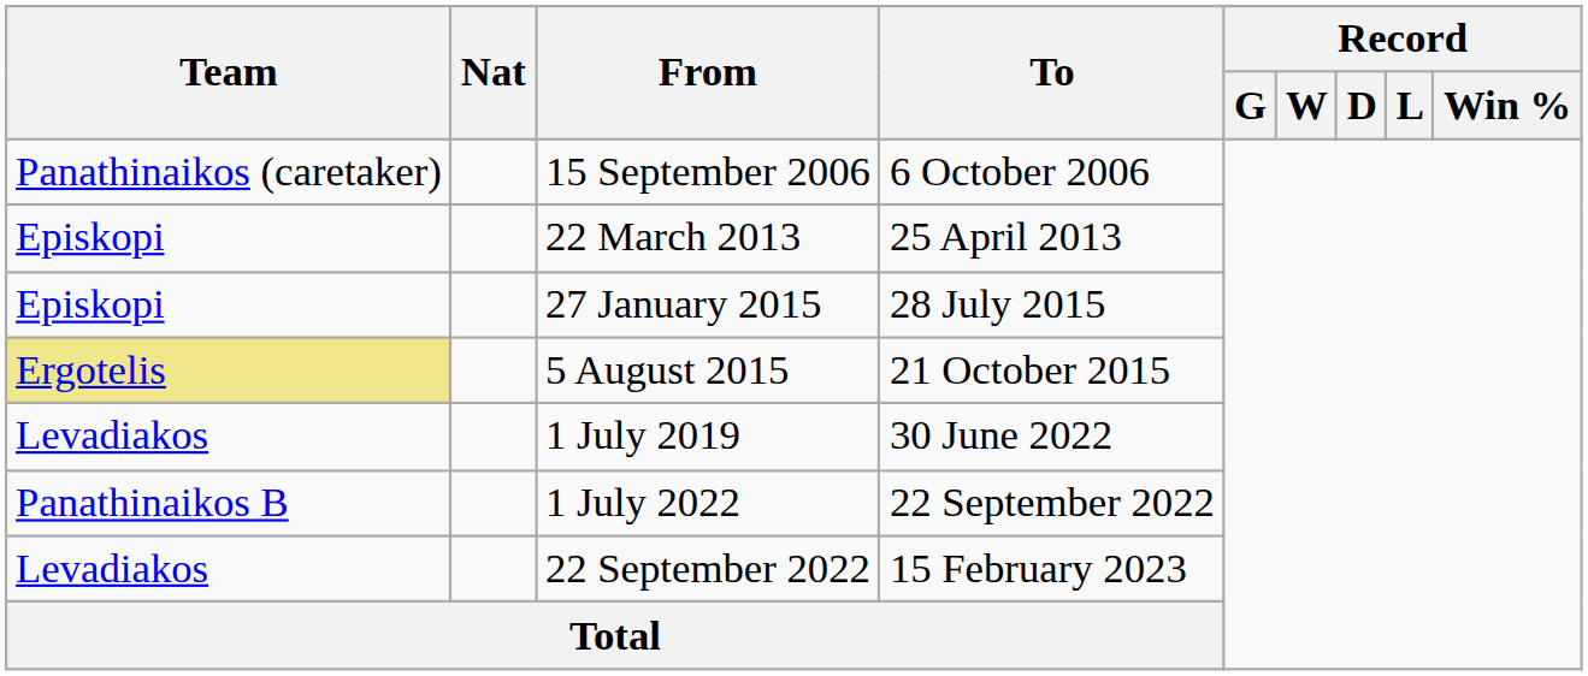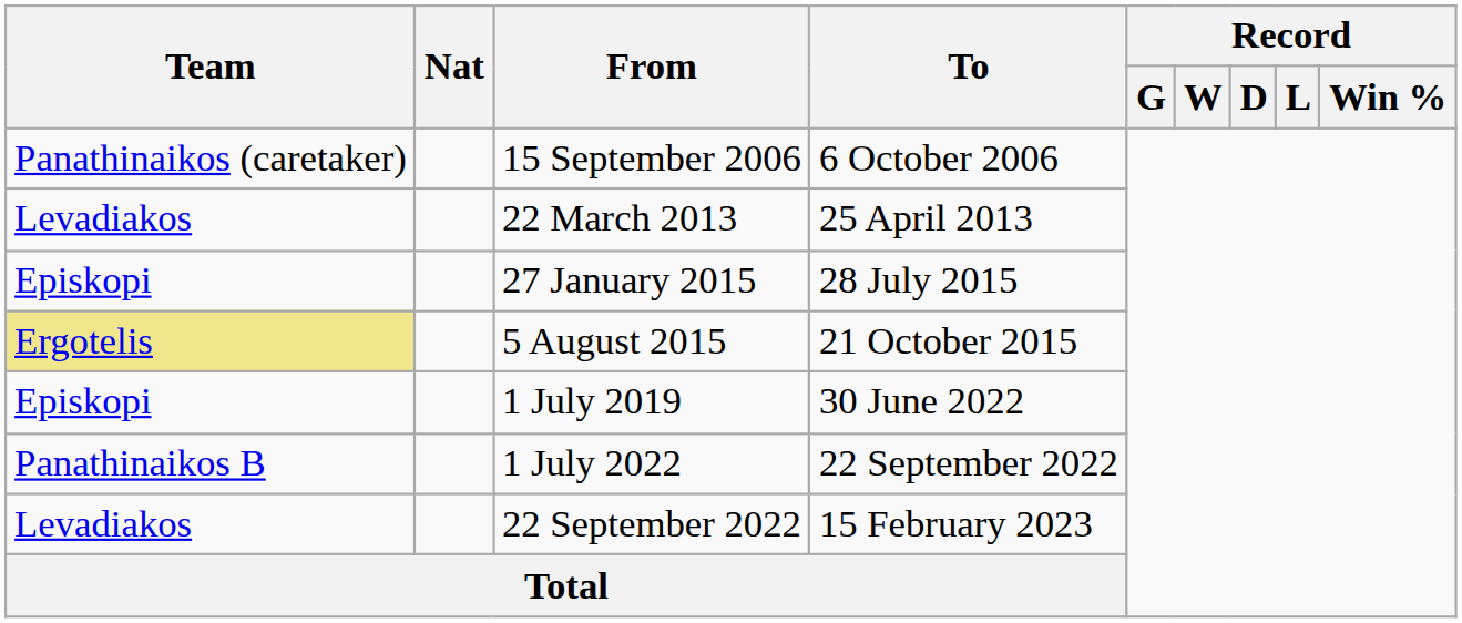 <table class="wikitable" style="text-align: center">
 <tr>
 <th rowspan=2>Team</th>
 <th rowspan=2>Nat</th>
 <th rowspan=2>From</th>
 <th rowspan=2>To</th>
 <th colspan=5>Record</th>
 </tr>
 <tr>
 <th>G</th>
 <th>W</th>
 <th>D</th>
 <th>L</th>
 <th>Win %</th>
 </tr>
 <tr>
 <td align=left><a href='#'>Panathinaikos</a> (caretaker)</td>
 <td></td>
 <td align=left>15 September 2006</td>
 <td align=left>6 October 2006<br></td>
 </tr>
 <tr>
-<td align=left><a href='#'>Episkopi</a></td>
+<td align=left><a href='#'>Levadiakos</a></td>
 <td></td>
 <td align=left>22 March 2013</td>
 <td align=left>25 April 2013<br></td>
 </tr>
 <tr>
 <td align=left><a href='#'>Episkopi</a></td>
 <td></td>
 <td align=left>27 January 2015</td>
 <td align=left>28 July 2015<br></td>
 </tr>
 <tr>
 <td align=left style="background: khaki;"><a href='#'>Ergotelis</a></td>
 <td></td>
 <td align=left>5 August 2015</td>
 <td align=left>21 October 2015<br></td>
 </tr>
 <tr>
-<td align=left><a href='#'>Levadiakos</a></td>
+<td align=left><a href='#'>Episkopi</a></td>
 <td></td>
 <td align=left>1 July 2019</td>
 <td align=left>30 June 2022<br></td>
 </tr>
 <tr>
 <td align=left><a href='#'>Panathinaikos B</a></td>
 <td></td>
 <td align=left>1 July 2022</td>
 <td align=left>22 September 2022<br></td>
 </tr>
 <tr>
 <td align=left><a href='#'>Levadiakos</a></td>
 <td></td>
 <td align=left>22 September 2022</td>
 <td align=left>15 February 2023<br></td>
 </tr>
 <tr>
 <th colspan=4>Total<br></th>
 </tr>
 </table>
